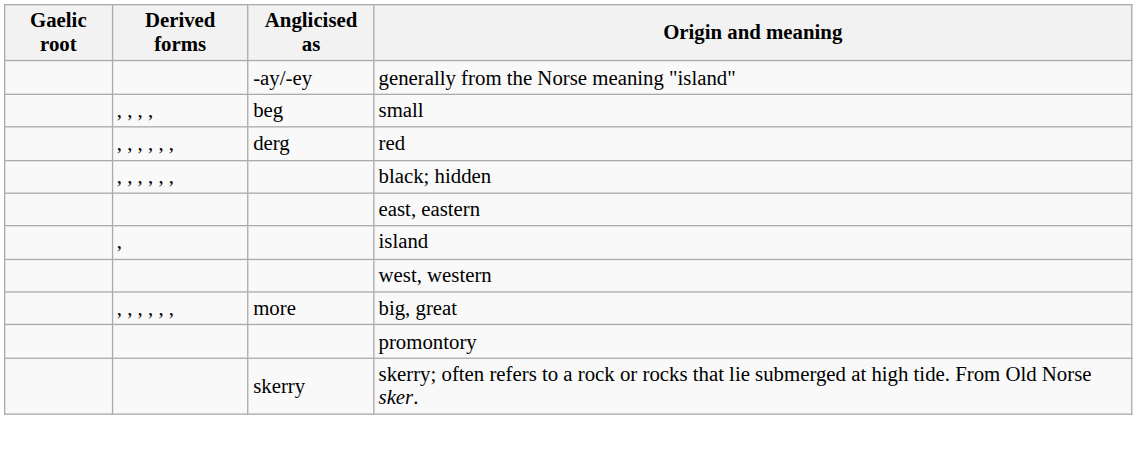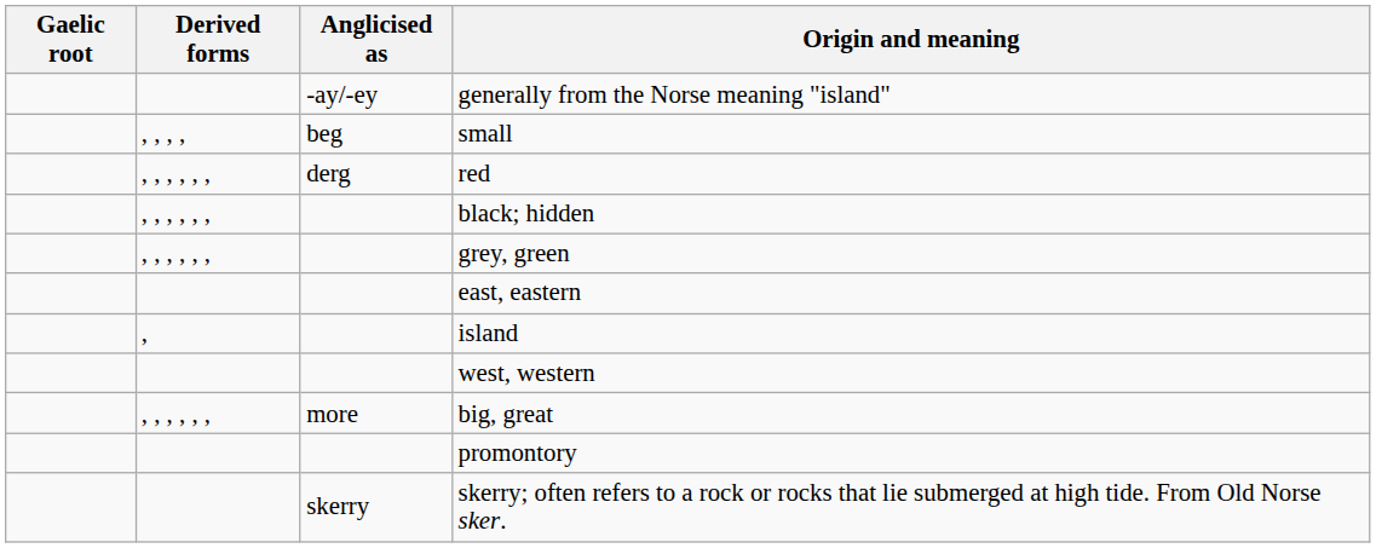 <table class="wikitable">
 <tr>
 <th>Gaelic root</th>
 <th>Derived forms</th>
 <th>Anglicised as</th>
 <th>Origin and meaning</th>
 </tr>
 <tr>
 <td></td>
 <td></td>
 <td>-ay/-ey</td>
 <td>generally from the Norse <em></em> meaning "island"</td>
 </tr>
 <tr>
 <td></td>
 <td>, , , , </td>
 <td>beg</td>
 <td>small</td>
 </tr>
 <tr>
 <td></td>
 <td>, , , , , , </td>
 <td>derg</td>
 <td>red</td>
 </tr>
 <tr>
 <td></td>
 <td>, , , , , , </td>
 <td></td>
 <td>black; hidden</td>
+</tr>
+<tr>
+<td></td>
+<td>, , , , , , </td>
+<td></td>
+<td>grey, green</td>
 </tr>
 <tr>
 <td></td>
 <td></td>
 <td></td>
 <td>east, eastern</td>
 </tr>
 <tr>
 <td></td>
 <td>, </td>
 <td></td>
 <td>island</td>
 </tr>
 <tr>
 <td></td>
 <td></td>
 <td></td>
 <td>west, western</td>
 </tr>
 <tr>
 <td></td>
 <td>, , , , , , </td>
 <td>more</td>
 <td>big, great</td>
 </tr>
 <tr>
 <td></td>
 <td></td>
 <td></td>
 <td>promontory</td>
 </tr>
 <tr>
 <td></td>
 <td></td>
 <td>skerry</td>
 <td>skerry; often refers to a rock or rocks that lie submerged at high tide. From Old Norse <em>sker</em>.</td>
 </tr>
 </table>
